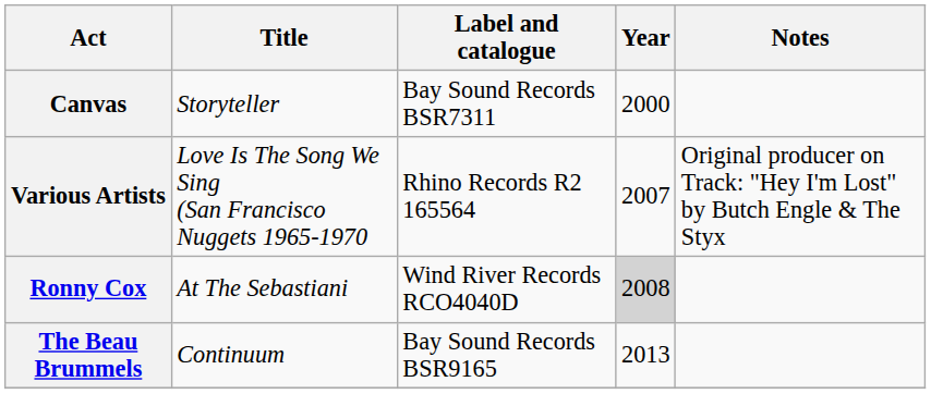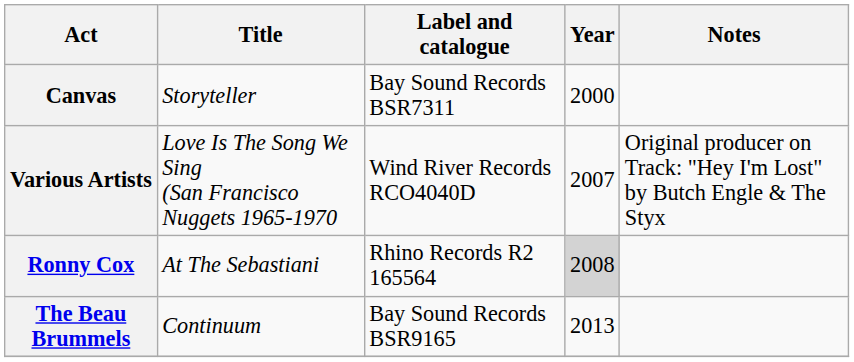 <table class="wikitable plainrowheaders sortable">
 <tr>
 <th scope="col">Act</th>
 <th scope="col">Title</th>
 <th scope="col">Label and catalogue</th>
 <th scope="col">Year</th>
 <th scope="col" class="unsortable">Notes</th>
 </tr>
 <tr>
 <th scope="row">Canvas</th>
 <td><em>Storyteller</em></td>
 <td>Bay Sound Records BSR7311</td>
 <td>2000</td>
 <td></td>
 </tr>
 <tr>
 <th scope="row">Various Artists</th>
 <td><em>Love Is The Song We Sing<br>(San Francisco Nuggets 1965-1970</em></td>
-<td>Rhino Records  R2 165564</td>
+<td>Wind River Records RCO4040D</td>
 <td>2007</td>
 <td>Original producer on Track: "Hey I'm Lost"<br>by Butch Engle & The Styx</td>
 </tr>
 <tr>
 <th scope="row"><a href='#'>Ronny Cox</a></th>
 <td><em>At The Sebastiani</em></td>
-<td>Wind River Records RCO4040D</td>
+<td>Rhino Records  R2 165564</td>
 <td style="background: lightgrey;">2008</td>
 <td></td>
 </tr>
 <tr>
 <th scope="row"><a href='#'>The Beau Brummels</a></th>
 <td><em>Continuum</em></td>
 <td>Bay Sound Records  BSR9165</td>
 <td>2013</td>
 <td></td>
 </tr>
 <tr>
 </tr>
 </table>
